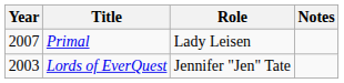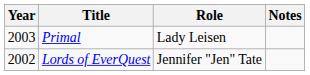 <table class="wikitable sortable">
 <tr>
 <th>Year</th>
 <th>Title</th>
 <th>Role</th>
 <th class="unsortable">Notes</th>
 </tr>
 <tr>
-<td>2007</td>
+<td>2003</td>
 <td><em><a href='#'>Primal</a></em></td>
 <td>Lady Leisen</td>
 <td></td>
 </tr>
 <tr>
-<td>2003</td>
+<td>2002</td>
 <td><em><a href='#'>Lords of EverQuest</a></em></td>
 <td>Jennifer "Jen" Tate</td>
 <td></td>
 </tr>
 </table>
